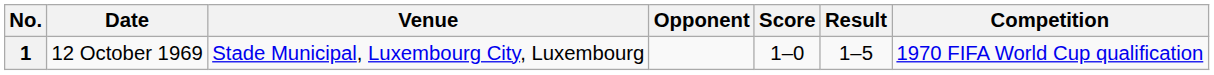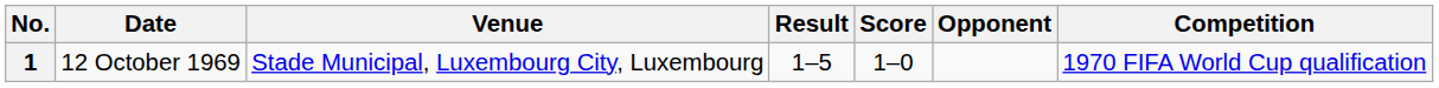 <table class="wikitable plainrowheaders">
 <tr>
 <th scope="col">No.</th>
 <th scope="col" data-sort-type="date">Date</th>
 <th scope="col">Venue</th>
+<th scope="col">Result</th>
+<th scope="col">Score</th>
 <th scope="col">Opponent</th>
-<th scope="col">Score</th>
-<th scope="col">Result</th>
 <th scope="col">Competition</th>
 </tr>
 <tr>
 <th scope="row" style="text-align:center">1</th>
 <td>12 October 1969</td>
 <td><a href='#'>Stade Municipal</a>, <a href='#'>Luxembourg City</a>, Luxembourg</td>
+<td style="text-align:center">1–5</td>
+<td style="text-align:center">1–0</td>
 <td></td>
-<td style="text-align:center">1–0</td>
-<td style="text-align:center">1–5</td>
 <td><a href='#'>1970 FIFA World Cup qualification</a></td>
 </tr>
 </table>
